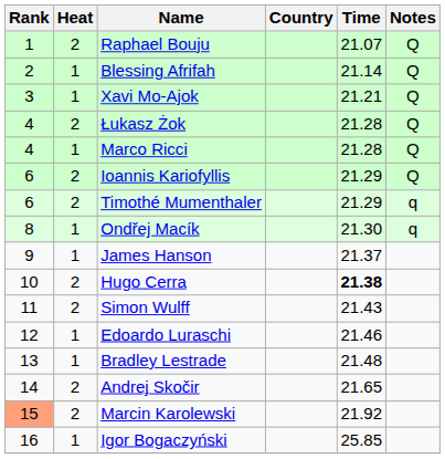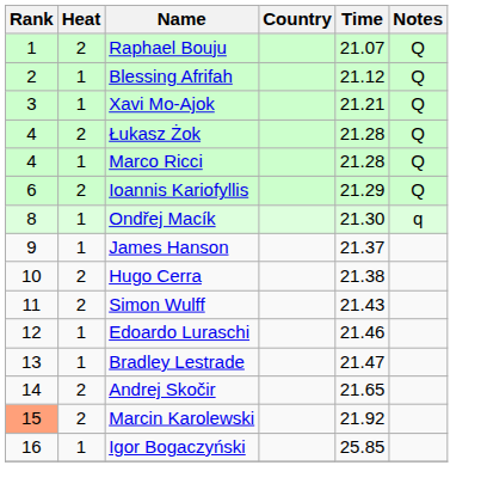 <table class="wikitable sortable" style="text-align:center">
 <tr>
 <th>Rank</th>
 <th>Heat</th>
 <th>Name</th>
 <th>Country</th>
 <th>Time</th>
 <th>Notes</th>
 </tr>
 <tr bgcolor=ccffcc>
 <td>1</td>
 <td>2</td>
 <td align=left><a href='#'>Raphael Bouju</a></td>
 <td align=left></td>
 <td>21.07</td>
 <td>Q</td>
 </tr>
 <tr bgcolor=ccffcc>
 <td>2</td>
 <td>1</td>
 <td align=left><a href='#'>Blessing Afrifah</a></td>
 <td align=left></td>
-<td>21.14</td>
+<td>21.12</td>
 <td>Q</td>
 </tr>
 <tr bgcolor=ccffcc>
 <td>3</td>
 <td>1</td>
 <td align=left><a href='#'>Xavi Mo-Ajok</a></td>
 <td align=left></td>
 <td>21.21</td>
 <td>Q</td>
 </tr>
 <tr bgcolor=ccffcc>
 <td>4</td>
 <td>2</td>
 <td align=left><a href='#'>Łukasz Żok</a></td>
 <td align=left></td>
 <td>21.28</td>
 <td>Q</td>
 </tr>
 <tr bgcolor=ccffcc>
 <td>4</td>
 <td>1</td>
 <td align=left><a href='#'>Marco Ricci</a></td>
 <td align=left></td>
 <td>21.28</td>
 <td>Q</td>
 </tr>
 <tr bgcolor=ccffcc>
 <td>6</td>
 <td>2</td>
 <td align=left><a href='#'>Ioannis Kariofyllis</a></td>
 <td align=left></td>
 <td>21.29</td>
 <td>Q</td>
 </tr>
 <tr bgcolor=ddffdd>
-<td>6</td>
-<td>2</td>
-<td align=left><a href='#'>Timothé Mumenthaler</a></td>
-<td align=left></td>
-<td>21.29</td>
-<td>q</td>
-</tr>
-<tr bgcolor=ddffdd>
 <td>8</td>
 <td>1</td>
 <td align=left><a href='#'>Ondřej Macík</a></td>
 <td align=left></td>
 <td>21.30</td>
 <td>q</td>
 </tr>
 <tr>
 <td>9</td>
 <td>1</td>
 <td align=left><a href='#'>James Hanson</a></td>
 <td align=left></td>
 <td>21.37</td>
 <td></td>
 </tr>
 <tr>
 <td>10</td>
 <td>2</td>
 <td align=left><a href='#'>Hugo Cerra</a></td>
 <td align=left></td>
-<td><strong>21.38</strong></td>
+<td>21.38</td>
 <td></td>
 </tr>
 <tr>
 <td>11</td>
 <td>2</td>
 <td align=left><a href='#'>Simon Wulff</a></td>
 <td align=left></td>
 <td>21.43</td>
 <td></td>
 </tr>
 <tr>
 <td>12</td>
 <td>1</td>
 <td align=left><a href='#'>Edoardo Luraschi</a></td>
 <td align=left></td>
 <td>21.46</td>
 <td></td>
 </tr>
 <tr>
 <td>13</td>
 <td>1</td>
 <td align=left><a href='#'>Bradley Lestrade</a></td>
 <td align=left></td>
-<td>21.48</td>
+<td>21.47</td>
 <td></td>
 </tr>
 <tr>
 <td>14</td>
 <td>2</td>
 <td align=left><a href='#'>Andrej Skočir</a></td>
 <td align=left></td>
 <td>21.65</td>
 <td></td>
 </tr>
 <tr>
 <td style="background: lightsalmon;">15</td>
 <td>2</td>
 <td align=left><a href='#'>Marcin Karolewski</a></td>
 <td align=left></td>
 <td>21.92</td>
 <td></td>
 </tr>
 <tr>
 <td>16</td>
 <td>1</td>
 <td align=left><a href='#'>Igor Bogaczyński</a></td>
 <td align=left></td>
 <td>25.85</td>
 <td></td>
 </tr>
 <tr>
 </tr>
 </table>
